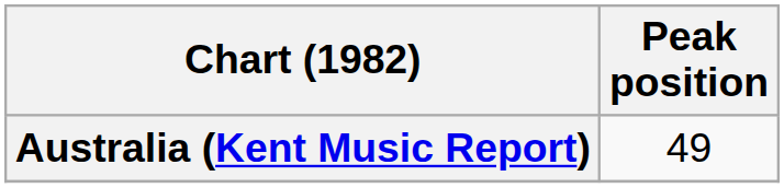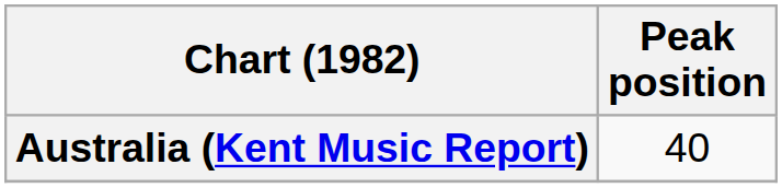 <table class="wikitable sortable plainrowheaders" style="text-align:center">
 <tr>
 <th>Chart (1982)</th>
 <th>Peak<br>position</th>
 </tr>
 <tr>
 <th scope="row">Australia (<a href='#'>Kent Music Report</a>)</th>
-<td>49</td>
+<td>40</td>
 </tr>
 <tr>
 </tr>
 <tr>
 </tr>
 <tr>
 </tr>
 </table>
